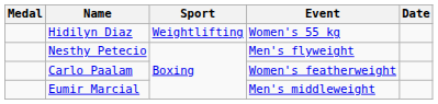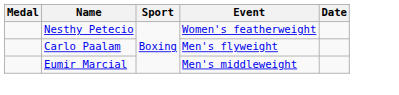 <table class="wikitable sortable" style="font-size: 95%;">
 <tr>
 <th>Medal</th>
 <th>Name</th>
 <th>Sport</th>
 <th>Event</th>
 <th>Date</th>
 </tr>
 <tr>
 <td></td>
-<td><a href='#'>Hidilyn Diaz</a></td>
-<td><a href='#'>Weightlifting</a></td>
-<td><a href='#'>Women's 55 kg</a></td>
-<td></td>
-</tr>
-<tr>
-<td></td>
 <td><a href='#'>Nesthy Petecio</a></td>
 <td rowspan="3"><a href='#'>Boxing</a></td>
-<td><a href='#'>Men's flyweight</a></td>
+<td><a href='#'>Women's featherweight</a></td>
 <td></td>
 </tr>
 <tr>
 <td></td>
 <td><a href='#'>Carlo Paalam</a></td>
-<td><a href='#'>Women's featherweight</a></td>
+<td><a href='#'>Men's flyweight</a></td>
 <td></td>
 </tr>
 <tr>
 <td></td>
 <td><a href='#'>Eumir Marcial</a></td>
 <td><a href='#'>Men's middleweight</a></td>
 <td></td>
 </tr>
 </table>
